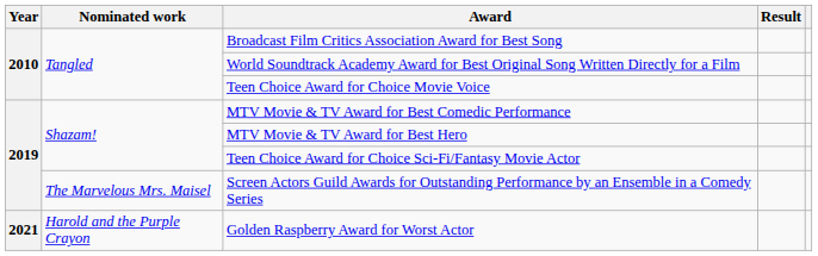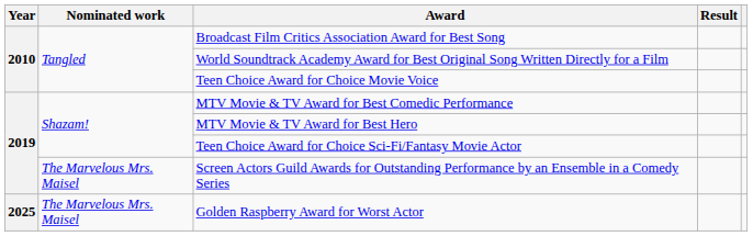 <table class="wikitable sortable plainrowheaders">
 <tr>
 <th scope="col">Year</th>
 <th scope="col">Nominated work</th>
 <th scope="col">Award</th>
 <th scope="col">Result</th>
 <th scope="col" class="unsortable"></th>
 </tr>
 <tr>
 <th scope="row" rowspan="3">2010</th>
 <td rowspan="3"><em><a href='#'>Tangled</a></em></td>
 <td><a href='#'>Broadcast Film Critics Association Award for Best Song</a></td>
 <td></td>
 <td style="text-align:center;"></td>
 </tr>
 <tr>
 <td><a href='#'>World Soundtrack Academy Award for Best Original Song Written Directly for a Film</a></td>
 <td></td>
 <td style="text-align:center;"></td>
 </tr>
 <tr>
 <td><a href='#'>Teen Choice Award for Choice Movie Voice</a></td>
 <td></td>
 <td style="text-align:center;"></td>
 </tr>
 <tr>
 <th rowspan="4" scope="row">2019</th>
 <td rowspan="3"><em><a href='#'>Shazam!</a></em></td>
 <td><a href='#'>MTV Movie & TV Award for Best Comedic Performance</a></td>
 <td></td>
 <td style="text-align:center;"></td>
 </tr>
 <tr>
 <td><a href='#'>MTV Movie & TV Award for Best Hero</a></td>
 <td></td>
 <td style="text-align:center;"></td>
 </tr>
 <tr>
 <td><a href='#'>Teen Choice Award for Choice Sci-Fi/Fantasy Movie Actor</a></td>
 <td></td>
 <td style="text-align:center;"></td>
 </tr>
 <tr>
 <td><em><a href='#'>The Marvelous Mrs. Maisel</a></em></td>
 <td><a href='#'>Screen Actors Guild Awards for Outstanding Performance by an Ensemble in a Comedy Series</a></td>
 <td></td>
 <td></td>
 </tr>
 <tr>
-<th scope="row">2021</th>
-<td><em><a href='#'>Harold and the Purple Crayon</a></em></td>
+<th scope="row">2025</th>
+<td><em><a href='#'>The Marvelous Mrs. Maisel</a></em></td>
 <td><a href='#'>Golden Raspberry Award for Worst Actor</a></td>
 <td></td>
 <td></td>
 </tr>
 </table>
